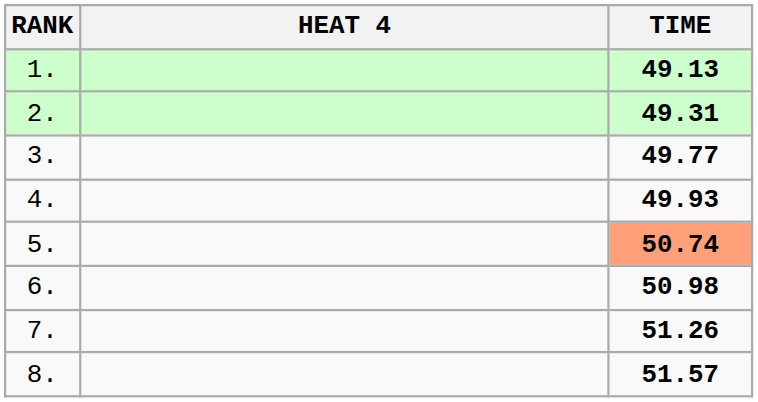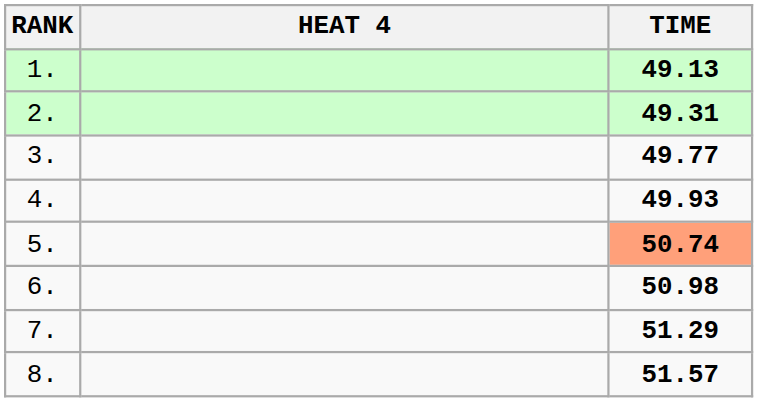 <table class="wikitable" style="border-collapse: collapse; font-size: 90%;">
 <tr>
 <th>RANK</th>
 <th style="width: 20em">HEAT 4</th>
 <th style="width: 5em">TIME</th>
 </tr>
 <tr style="background:#ccffcc;">
 <td align="center">1.</td>
 <td></td>
 <td align="center"><strong>49.13</strong></td>
 </tr>
 <tr style="background:#ccffcc;">
 <td align="center">2.</td>
 <td></td>
 <td align="center"><strong>49.31</strong></td>
 </tr>
 <tr>
 <td align="center">3.</td>
 <td></td>
 <td align="center"><strong>49.77</strong></td>
 </tr>
 <tr>
 <td align="center">4.</td>
 <td></td>
 <td align="center"><strong>49.93</strong></td>
 </tr>
 <tr>
 <td align="center">5.</td>
 <td></td>
 <td align="center" style="background: lightsalmon;"><strong>50.74</strong></td>
 </tr>
 <tr>
 <td align="center">6.</td>
 <td></td>
 <td align="center"><strong>50.98</strong></td>
 </tr>
 <tr>
 <td align="center">7.</td>
 <td></td>
-<td align="center"><strong>51.26</strong></td>
+<td align="center"><strong>51.29</strong></td>
 </tr>
 <tr>
 <td align="center">8.</td>
 <td></td>
 <td align="center"><strong>51.57</strong></td>
 </tr>
 </table>
